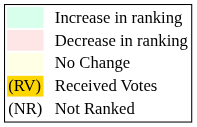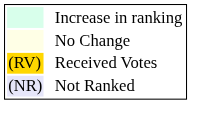 <table style="border:1px solid black;">
 <tr>
 <td style="background:#D8FFEB; width:20px;"></td>
 <td> </td>
 <td>Increase in ranking</td>
-</tr>
-<tr>
-<td style="background:#FFE6E6; width:20px;"></td>
-<td> </td>
-<td>Decrease in ranking</td>
 </tr>
 <tr>
 <td style="background:#FFFFE6; width:20px;"></td>
 <td> </td>
 <td>No Change</td>
 </tr>
 <tr>
 <td style="background: gold;">(RV)</td>
 <td> </td>
 <td>Received Votes</td>
 </tr>
 <tr>
-<td>(NR)</td>
+<td style="background: lavender;">(NR)</td>
 <td> </td>
 <td>Not Ranked</td>
 </tr>
 </table>
